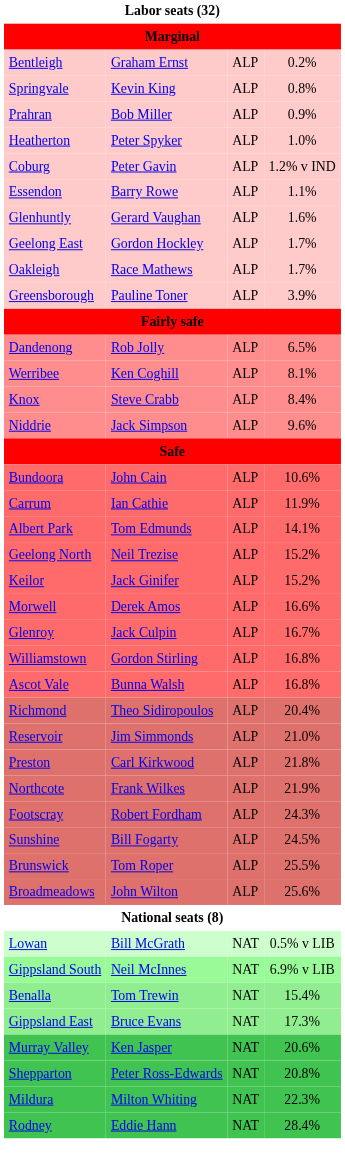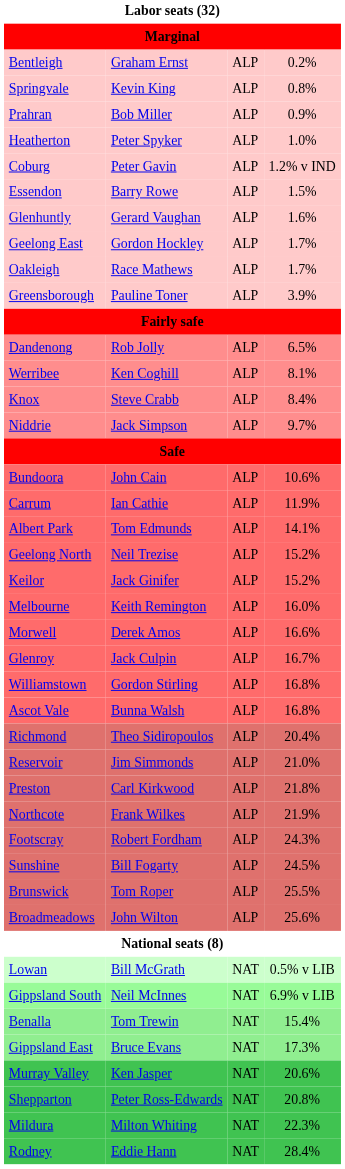 <table class="toccolours" cellpadding="5" cellspacing="0" style="float:left; margin-right:.5em; margin-top:.4em; font-size:90%;">
 <tr>
 <td COLSPAN=4 align="center"><strong>Labor seats (32)</strong></td>
 </tr>
 <tr>
 <td COLSPAN=4 align="center" bgcolor="red"><span><strong>Marginal</strong></span></td>
 </tr>
 <tr>
 <td align="left" bgcolor="FFCACA"><a href='#'>Bentleigh</a></td>
 <td align="left" bgcolor="FFCACA"><a href='#'>Graham Ernst</a></td>
 <td align="left" bgcolor="FFCACA">ALP</td>
 <td align="center" bgcolor="FFCACA">0.2%</td>
 </tr>
 <tr>
 <td align="left" bgcolor="FFCACA"><a href='#'>Springvale</a></td>
 <td align="left" bgcolor="FFCACA"><a href='#'>Kevin King</a></td>
 <td align="left" bgcolor="FFCACA">ALP</td>
 <td align="center" bgcolor="FFCACA">0.8%</td>
 </tr>
 <tr>
 <td align="left" bgcolor="FFCACA"><a href='#'>Prahran</a></td>
 <td align="left" bgcolor="FFCACA"><a href='#'>Bob Miller</a></td>
 <td align="left" bgcolor="FFCACA">ALP</td>
 <td align="center" bgcolor="FFCACA">0.9%</td>
 </tr>
 <tr>
 <td align="left" bgcolor="FFCACA"><a href='#'>Heatherton</a></td>
 <td align="left" bgcolor="FFCACA"><a href='#'>Peter Spyker</a></td>
 <td align="left" bgcolor="FFCACA">ALP</td>
 <td align="center" bgcolor="FFCACA">1.0%</td>
 </tr>
 <tr>
 <td align="left" bgcolor="FFCACA"><a href='#'>Coburg</a></td>
 <td align="left" bgcolor="FFCACA"><a href='#'>Peter Gavin</a></td>
 <td align="left" bgcolor="FFCACA">ALP</td>
 <td align="center" bgcolor="FFCACA">1.2% v IND</td>
 </tr>
 <tr>
 <td align="left" bgcolor="FFCACA"><a href='#'>Essendon</a></td>
 <td align="left" bgcolor="FFCACA"><a href='#'>Barry Rowe</a></td>
 <td align="left" bgcolor="FFCACA">ALP</td>
-<td align="center" bgcolor="FFCACA">1.1%</td>
+<td align="center" bgcolor="FFCACA">1.5%</td>
 </tr>
 <tr>
 <td align="left" bgcolor="FFCACA"><a href='#'>Glenhuntly</a></td>
 <td align="left" bgcolor="FFCACA"><a href='#'>Gerard Vaughan</a></td>
 <td align="left" bgcolor="FFCACA">ALP</td>
 <td align="center" bgcolor="FFCACA">1.6%</td>
 </tr>
 <tr>
 <td align="left" bgcolor="FFCACA"><a href='#'>Geelong East</a></td>
 <td align="left" bgcolor="FFCACA"><a href='#'>Gordon Hockley</a></td>
 <td align="left" bgcolor="FFCACA">ALP</td>
 <td align="center" bgcolor="FFCACA">1.7%</td>
 </tr>
 <tr>
 <td align="left" bgcolor="FFCACA"><a href='#'>Oakleigh</a></td>
 <td align="left" bgcolor="FFCACA"><a href='#'>Race Mathews</a></td>
 <td align="left" bgcolor="FFCACA">ALP</td>
 <td align="center" bgcolor="FFCACA">1.7%</td>
 </tr>
 <tr>
 <td align="left" bgcolor="FFCACA"><a href='#'>Greensborough</a></td>
 <td align="left" bgcolor="FFCACA"><a href='#'>Pauline Toner</a></td>
 <td align="left" bgcolor="FFCACA">ALP</td>
 <td align="center" bgcolor="FFCACA">3.9%</td>
 </tr>
 <tr>
 <td COLSPAN=4 align="center" bgcolor="red"><span><strong>Fairly safe</strong></span></td>
 </tr>
 <tr>
 <td align="left" bgcolor="FF8D8D"><a href='#'>Dandenong</a></td>
 <td align="left" bgcolor="FF8D8D"><a href='#'>Rob Jolly</a></td>
 <td align="left" bgcolor="FF8D8D">ALP</td>
 <td align="center" bgcolor="FF8D8D">6.5%</td>
 </tr>
 <tr>
 <td align="left" bgcolor="FF8D8D"><a href='#'>Werribee</a></td>
 <td align="left" bgcolor="FF8D8D"><a href='#'>Ken Coghill</a></td>
 <td align="left" bgcolor="FF8D8D">ALP</td>
 <td align="center" bgcolor="FF8D8D">8.1%</td>
 </tr>
 <tr>
 <td align="left" bgcolor="FF8D8D"><a href='#'>Knox</a></td>
 <td align="left" bgcolor="FF8D8D"><a href='#'>Steve Crabb</a></td>
 <td align="left" bgcolor="FF8D8D">ALP</td>
 <td align="center" bgcolor="FF8D8D">8.4%</td>
 </tr>
 <tr>
 <td align="left" bgcolor="FF8D8D"><a href='#'>Niddrie</a></td>
 <td align="left" bgcolor="FF8D8D"><a href='#'>Jack Simpson</a></td>
 <td align="left" bgcolor="FF8D8D">ALP</td>
-<td align="center" bgcolor="FF8D8D">9.6%</td>
+<td align="center" bgcolor="FF8D8D">9.7%</td>
 </tr>
 <tr>
 <td COLSPAN=4 align="center" bgcolor="red"><span><strong>Safe</strong></span></td>
 </tr>
 <tr>
 <td align="left" bgcolor="FF6B6B"><a href='#'>Bundoora</a></td>
 <td align="left" bgcolor="FF6B6B"><a href='#'>John Cain</a></td>
 <td align="left" bgcolor="FF6B6B">ALP</td>
 <td align="center" bgcolor="FF6B6B">10.6%</td>
 </tr>
 <tr>
 <td align="left" bgcolor="FF6B6B"><a href='#'>Carrum</a></td>
 <td align="left" bgcolor="FF6B6B"><a href='#'>Ian Cathie</a></td>
 <td align="left" bgcolor="FF6B6B">ALP</td>
 <td align="center" bgcolor="FF6B6B">11.9%</td>
 </tr>
 <tr>
 <td align="left" bgcolor="FF6B6B"><a href='#'>Albert Park</a></td>
 <td align="left" bgcolor="FF6B6B"><a href='#'>Tom Edmunds</a></td>
 <td align="left" bgcolor="FF6B6B">ALP</td>
 <td align="center" bgcolor="FF6B6B">14.1%</td>
 </tr>
 <tr>
 <td align="left" bgcolor="FF6B6B"><a href='#'>Geelong North</a></td>
 <td align="left" bgcolor="FF6B6B"><a href='#'>Neil Trezise</a></td>
 <td align="left" bgcolor="FF6B6B">ALP</td>
 <td align="center" bgcolor="FF6B6B">15.2%</td>
 </tr>
 <tr>
 <td align="left" bgcolor="FF6B6B"><a href='#'>Keilor</a></td>
 <td align="left" bgcolor="FF6B6B"><a href='#'>Jack Ginifer</a></td>
 <td align="left" bgcolor="FF6B6B">ALP</td>
 <td align="center" bgcolor="FF6B6B">15.2%</td>
+</tr>
+<tr>
+<td align="left" bgcolor="FF6B6B"><a href='#'>Melbourne</a></td>
+<td align="left" bgcolor="FF6B6B"><a href='#'>Keith Remington</a></td>
+<td align="left" bgcolor="FF6B6B">ALP</td>
+<td align="center" bgcolor="FF6B6B">16.0%</td>
 </tr>
 <tr>
 <td align="left" bgcolor="FF6B6B"><a href='#'>Morwell</a></td>
 <td align="left" bgcolor="FF6B6B"><a href='#'>Derek Amos</a></td>
 <td align="left" bgcolor="FF6B6B">ALP</td>
 <td align="center" bgcolor="FF6B6B">16.6%</td>
 </tr>
 <tr>
 <td align="left" bgcolor="FF6B6B"><a href='#'>Glenroy</a></td>
 <td align="left" bgcolor="FF6B6B"><a href='#'>Jack Culpin</a></td>
 <td align="left" bgcolor="FF6B6B">ALP</td>
 <td align="center" bgcolor="FF6B6B">16.7%</td>
 </tr>
 <tr>
 <td align="left" bgcolor="FF6B6B"><a href='#'>Williamstown</a></td>
 <td align="left" bgcolor="FF6B6B"><a href='#'>Gordon Stirling</a></td>
 <td align="left" bgcolor="FF6B6B">ALP</td>
 <td align="center" bgcolor="FF6B6B">16.8%</td>
 </tr>
 <tr>
 <td align="left" bgcolor="FF6B6B"><a href='#'>Ascot Vale</a></td>
 <td align="left" bgcolor="FF6B6B"><a href='#'>Bunna Walsh</a></td>
 <td align="left" bgcolor="FF6B6B">ALP</td>
 <td align="center" bgcolor="FF6B6B">16.8%</td>
 </tr>
 <tr>
 <td align="left" bgcolor="DF716D"><a href='#'>Richmond</a></td>
 <td align="left" bgcolor="DF716D"><a href='#'>Theo Sidiropoulos</a></td>
 <td align="left" bgcolor="DF716D">ALP</td>
 <td align="center" bgcolor="DF716D">20.4%</td>
 </tr>
 <tr>
 <td align="left" bgcolor="DF716D"><a href='#'>Reservoir</a></td>
 <td align="left" bgcolor="DF716D"><a href='#'>Jim Simmonds</a></td>
 <td align="left" bgcolor="DF716D">ALP</td>
 <td align="center" bgcolor="DF716D">21.0%</td>
 </tr>
 <tr>
 <td align="left" bgcolor="DF716D"><a href='#'>Preston</a></td>
 <td align="left" bgcolor="DF716D"><a href='#'>Carl Kirkwood</a></td>
 <td align="left" bgcolor="DF716D">ALP</td>
 <td align="center" bgcolor="DF716D">21.8%</td>
 </tr>
 <tr>
 <td align="left" bgcolor="DF716D"><a href='#'>Northcote</a></td>
 <td align="left" bgcolor="DF716D"><a href='#'>Frank Wilkes</a></td>
 <td align="left" bgcolor="DF716D">ALP</td>
 <td align="center" bgcolor="DF716D">21.9%</td>
 </tr>
 <tr>
 <td align="left" bgcolor="DF716D"><a href='#'>Footscray</a></td>
 <td align="left" bgcolor="DF716D"><a href='#'>Robert Fordham</a></td>
 <td align="left" bgcolor="DF716D">ALP</td>
 <td align="center" bgcolor="DF716D">24.3%</td>
 </tr>
 <tr>
 <td align="left" bgcolor="DF716D"><a href='#'>Sunshine</a></td>
 <td align="left" bgcolor="DF716D"><a href='#'>Bill Fogarty</a></td>
 <td align="left" bgcolor="DF716D">ALP</td>
 <td align="center" bgcolor="DF716D">24.5%</td>
 </tr>
 <tr>
 <td align="left" bgcolor="DF716D"><a href='#'>Brunswick</a></td>
 <td align="left" bgcolor="DF716D"><a href='#'>Tom Roper</a></td>
 <td align="left" bgcolor="DF716D">ALP</td>
 <td align="center" bgcolor="DF716D">25.5%</td>
 </tr>
 <tr>
 <td align="left" bgcolor="DF716D"><a href='#'>Broadmeadows</a></td>
 <td align="left" bgcolor="DF716D"><a href='#'>John Wilton</a></td>
 <td align="left" bgcolor="DF716D">ALP</td>
 <td align="center" bgcolor="DF716D">25.6%</td>
 </tr>
 <tr>
 <td COLSPAN=4 align="center"><strong>National seats (8)</strong></td>
 </tr>
 <tr>
 <td align="left" bgcolor="CCFFCC"><a href='#'>Lowan</a></td>
 <td align="left" bgcolor="CCFFCC"><a href='#'>Bill McGrath</a></td>
 <td align="left" bgcolor="CCFFCC">NAT</td>
 <td align="center" bgcolor="CCFFCC">0.5% v LIB</td>
 </tr>
 <tr>
 <td align="left" bgcolor="98FB98"><a href='#'>Gippsland South</a></td>
 <td align="left" bgcolor="98FB98"><a href='#'>Neil McInnes</a></td>
 <td align="left" bgcolor="98FB98">NAT</td>
 <td align="center" bgcolor="98FB98">6.9% v LIB</td>
 </tr>
 <tr>
 <td align="left" bgcolor="90EE90"><a href='#'>Benalla</a></td>
 <td align="left" bgcolor="90EE90"><a href='#'>Tom Trewin</a></td>
 <td align="left" bgcolor="90EE90">NAT</td>
 <td align="center" bgcolor="90EE90">15.4%</td>
 </tr>
 <tr>
 <td align="left" bgcolor="90EE90"><a href='#'>Gippsland East</a></td>
 <td align="left" bgcolor="90EE90"><a href='#'>Bruce Evans</a></td>
 <td align="left" bgcolor="90EE90">NAT</td>
 <td align="center" bgcolor="90EE90">17.3%</td>
 </tr>
 <tr>
 <td align="left" bgcolor="40C351"><a href='#'>Murray Valley</a></td>
 <td align="left" bgcolor="40C351"><a href='#'>Ken Jasper</a></td>
 <td align="left" bgcolor="40C351">NAT</td>
 <td align="center" bgcolor="40C351">20.6%</td>
 </tr>
 <tr>
 <td align="left" bgcolor="40C351"><a href='#'>Shepparton</a></td>
 <td align="left" bgcolor="40C351"><a href='#'>Peter Ross-Edwards</a></td>
 <td align="left" bgcolor="40C351">NAT</td>
 <td align="center" bgcolor="40C351">20.8%</td>
 </tr>
 <tr>
 <td align="left" bgcolor="40C351"><a href='#'>Mildura</a></td>
 <td align="left" bgcolor="40C351"><a href='#'>Milton Whiting</a></td>
 <td align="left" bgcolor="40C351">NAT</td>
 <td align="center" bgcolor="40C351">22.3%</td>
 </tr>
 <tr>
 <td align="left" bgcolor="40C351"><a href='#'>Rodney</a></td>
 <td align="left" bgcolor="40C351"><a href='#'>Eddie Hann</a></td>
 <td align="left" bgcolor="40C351">NAT</td>
 <td align="center" bgcolor="40C351">28.4%</td>
 </tr>
 <tr>
 </tr>
 </table>
